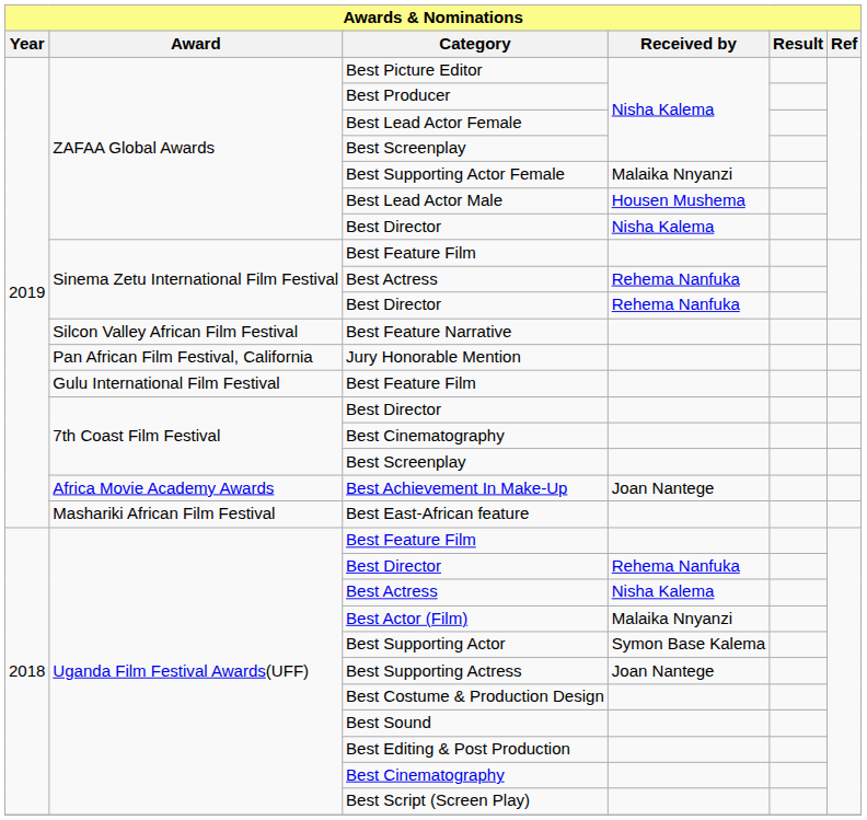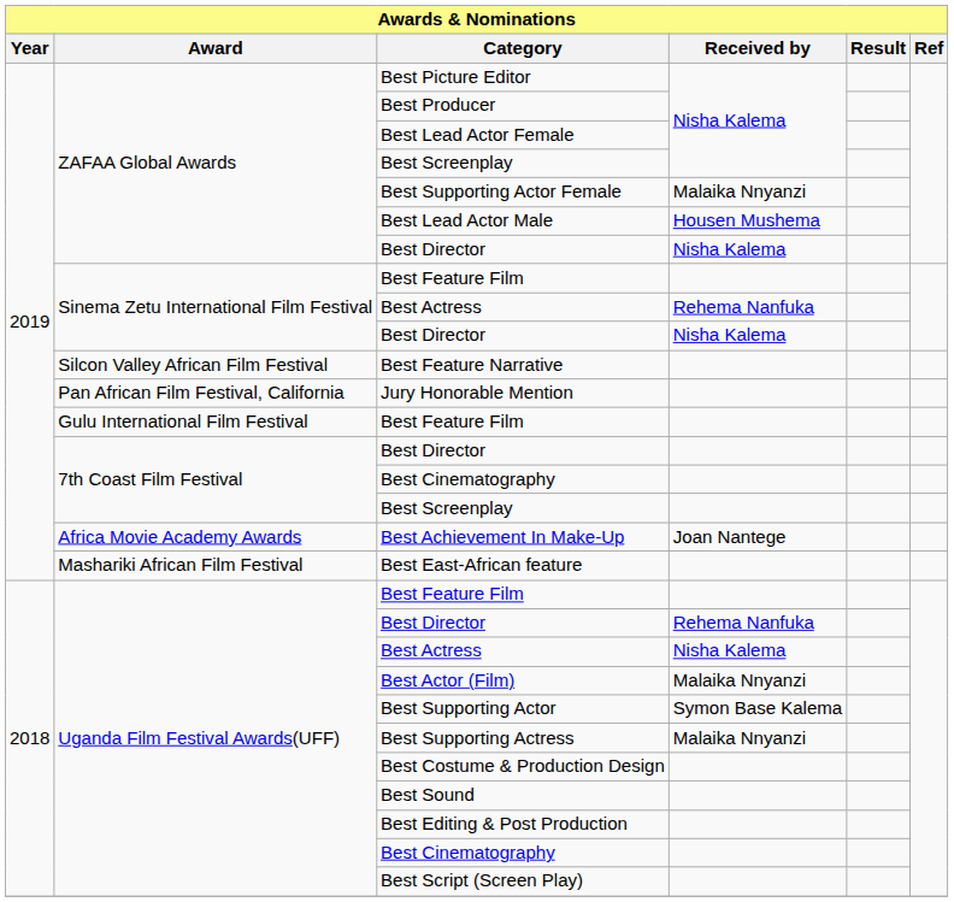 <table class="wikitable" width="">
 <tr>
 <th colspan="6" style="background: #FBFC8A;">Awards & Nominations</th>
 </tr>
 <tr style="background:#ccc; text-align:center;">
 <th>Year</th>
 <th>Award</th>
 <th>Category</th>
 <th>Received by</th>
 <th>Result</th>
 <th>Ref</th>
 </tr>
 <tr>
 <td rowspan="18">2019</td>
 <td rowspan="7">ZAFAA Global Awards</td>
 <td>Best Picture Editor</td>
 <td rowspan="4"><a href='#'>Nisha Kalema</a></td>
 <td></td>
 <td rowspan="7"></td>
 </tr>
 <tr>
 <td>Best Producer</td>
 <td></td>
 </tr>
 <tr>
 <td>Best Lead Actor Female</td>
 <td></td>
 </tr>
 <tr>
 <td>Best Screenplay</td>
 <td></td>
 </tr>
 <tr>
 <td>Best Supporting Actor Female</td>
 <td>Malaika Nnyanzi</td>
 <td></td>
 </tr>
 <tr>
 <td>Best Lead Actor Male</td>
 <td><a href='#'>Housen Mushema</a></td>
 <td></td>
 </tr>
 <tr>
 <td>Best Director</td>
 <td><a href='#'>Nisha Kalema</a></td>
 <td></td>
 </tr>
 <tr>
 <td rowspan="3">Sinema Zetu International Film Festival</td>
 <td>Best Feature Film</td>
 <td></td>
 <td></td>
 <td rowspan="3"></td>
 </tr>
 <tr>
 <td>Best Actress</td>
 <td><a href='#'>Rehema Nanfuka</a></td>
 <td></td>
 </tr>
 <tr>
 <td>Best Director</td>
-<td><a href='#'>Rehema Nanfuka</a></td>
+<td><a href='#'>Nisha Kalema</a></td>
 <td></td>
 </tr>
 <tr>
 <td>Silcon Valley African Film Festival</td>
 <td>Best Feature Narrative</td>
 <td></td>
 <td></td>
 <td></td>
 </tr>
 <tr>
 <td>Pan African Film Festival, California</td>
 <td>Jury Honorable Mention</td>
 <td></td>
 <td></td>
 <td></td>
 </tr>
 <tr>
 <td>Gulu International Film Festival</td>
 <td>Best Feature Film</td>
 <td></td>
 <td></td>
 <td></td>
 </tr>
 <tr>
 <td rowspan="3">7th Coast Film Festival</td>
 <td>Best Director</td>
 <td></td>
 <td></td>
 <td></td>
 </tr>
 <tr>
 <td>Best Cinematography</td>
 <td></td>
 <td></td>
 <td></td>
 </tr>
 <tr>
 <td>Best Screenplay</td>
 <td></td>
 <td></td>
 <td></td>
 </tr>
 <tr>
 <td><a href='#'>Africa Movie Academy Awards</a></td>
 <td><a href='#'>Best Achievement In Make-Up</a></td>
 <td>Joan Nantege</td>
 <td></td>
 <td></td>
 </tr>
 <tr>
 <td>Mashariki African Film Festival</td>
 <td>Best East-African feature</td>
 <td></td>
 <td></td>
 <td></td>
 </tr>
 <tr>
 <td rowspan="11">2018</td>
 <td rowspan="11"><a href='#'>Uganda Film Festival Awards</a>(UFF)</td>
 <td><a href='#'>Best Feature Film</a></td>
 <td></td>
 <td></td>
 <td rowspan="11"></td>
 </tr>
 <tr>
 <td><a href='#'>Best Director</a></td>
 <td><a href='#'>Rehema Nanfuka</a></td>
 <td></td>
 </tr>
 <tr>
 <td><a href='#'>Best Actress</a></td>
 <td><a href='#'>Nisha Kalema</a></td>
 <td></td>
 </tr>
 <tr>
 <td><a href='#'>Best Actor (Film)</a></td>
 <td>Malaika Nnyanzi</td>
 <td></td>
 </tr>
 <tr>
 <td>Best Supporting Actor</td>
 <td>Symon Base Kalema</td>
 <td></td>
 </tr>
 <tr>
 <td>Best Supporting Actress</td>
-<td>Joan Nantege</td>
+<td>Malaika Nnyanzi</td>
 <td></td>
 </tr>
 <tr>
 <td>Best Costume & Production Design</td>
 <td></td>
 <td></td>
 </tr>
 <tr>
 <td>Best Sound</td>
 <td></td>
 <td></td>
 </tr>
 <tr>
 <td>Best Editing & Post Production</td>
 <td></td>
 <td></td>
 </tr>
 <tr>
 <td><a href='#'>Best Cinematography</a></td>
 <td></td>
 <td></td>
 </tr>
 <tr>
 <td>Best Script (Screen Play)</td>
 <td></td>
 <td></td>
 </tr>
 <tr>
 </tr>
 </table>
